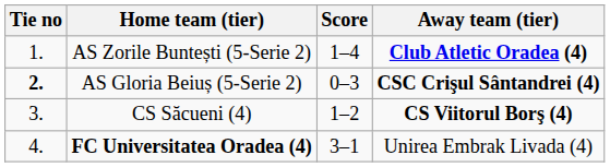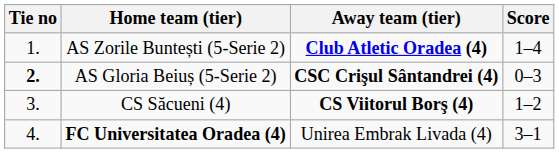 <table class="wikitable" style="text-align: center">
 <tr>
 <th>Tie no</th>
 <th>Home team (tier)</th>
+<th>Away team (tier)</th>
 <th>Score</th>
-<th>Away team (tier)</th>
 </tr>
 <tr>
 <td>1.</td>
 <td>AS Zorile Buntești (5-Serie 2)</td>
+<td><strong><a href='#'>Club Atletic Oradea</a> (4)</strong></td>
 <td>1–4</td>
-<td><strong><a href='#'>Club Atletic Oradea</a> (4)</strong></td>
 </tr>
 <tr>
 <td><strong>2.</strong></td>
 <td>AS Gloria Beiuș (5-Serie 2)</td>
+<td><strong>CSC Crişul Sântandrei (4)</strong></td>
 <td>0–3</td>
-<td><strong>CSC Crişul Sântandrei (4)</strong></td>
 </tr>
 <tr>
 <td>3.</td>
 <td>CS Săcueni (4)</td>
+<td><strong>CS Viitorul Borş (4)</strong></td>
 <td>1–2</td>
-<td><strong>CS Viitorul Borş (4)</strong></td>
 </tr>
 <tr>
 <td>4.</td>
 <td><strong>FC Universitatea Oradea (4)</strong></td>
+<td>Unirea Embrak Livada (4)</td>
 <td>3–1</td>
-<td>Unirea Embrak Livada (4)</td>
 </tr>
 </table>
